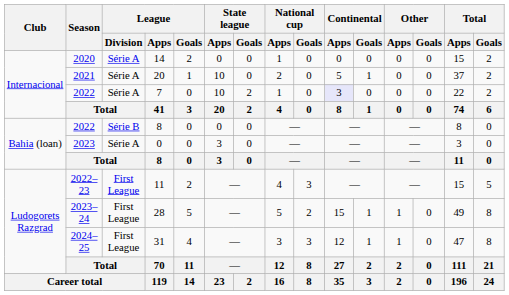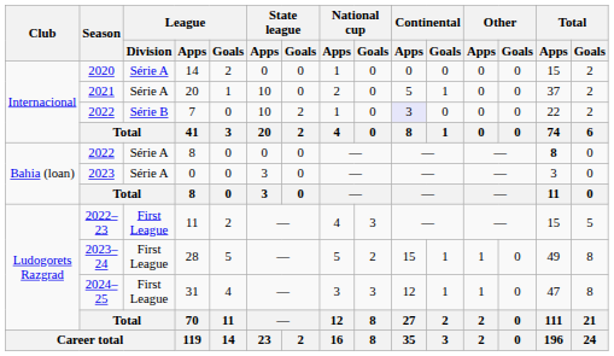 <table class="wikitable" style="text-align:center">
 <tr>
 <th rowspan="2">Club</th>
 <th rowspan="2">Season</th>
 <th colspan="3">League</th>
 <th colspan="2">State league</th>
 <th colspan="2">National cup</th>
 <th colspan="2">Continental</th>
 <th colspan="2">Other</th>
 <th colspan="2">Total</th>
 </tr>
 <tr>
 <th>Division</th>
 <th>Apps</th>
 <th>Goals</th>
 <th>Apps</th>
 <th>Goals</th>
 <th>Apps</th>
 <th>Goals</th>
 <th>Apps</th>
 <th>Goals</th>
 <th>Apps</th>
 <th>Goals</th>
 <th>Apps</th>
 <th>Goals</th>
 </tr>
 <tr>
 <td rowspan="4"><a href='#'>Internacional</a></td>
 <td><a href='#'>2020</a></td>
 <td><a href='#'>Série A</a></td>
 <td>14</td>
 <td>2</td>
 <td>0</td>
 <td>0</td>
 <td>1</td>
 <td>0</td>
 <td>0</td>
 <td>0</td>
 <td>0</td>
 <td>0</td>
 <td>15</td>
 <td>2</td>
 </tr>
 <tr>
 <td><a href='#'>2021</a></td>
 <td>Série A</td>
 <td>20</td>
 <td>1</td>
 <td>10</td>
 <td>0</td>
 <td>2</td>
 <td>0</td>
 <td>5</td>
 <td>1</td>
 <td>0</td>
 <td>0</td>
 <td>37</td>
 <td>2</td>
 </tr>
 <tr>
 <td><a href='#'>2022</a></td>
-<td>Série A</td>
+<td><a href='#'>Série B</a></td>
 <td>7</td>
 <td>0</td>
 <td>10</td>
 <td>2</td>
 <td>1</td>
 <td>0</td>
 <td style="background: lavender;">3</td>
 <td>0</td>
 <td>0</td>
 <td>0</td>
 <td>22</td>
 <td>2</td>
 </tr>
 <tr>
 <th colspan="2">Total</th>
 <th>41</th>
 <th>3</th>
 <th>20</th>
 <th>2</th>
 <th>4</th>
 <th>0</th>
 <th>8</th>
 <th>1</th>
 <th>0</th>
 <th>0</th>
 <th>74</th>
 <th>6</th>
 </tr>
 <tr>
 <td rowspan="3"><a href='#'>Bahia</a> (loan)</td>
 <td><a href='#'>2022</a></td>
-<td><a href='#'>Série B</a></td>
+<td>Série A</td>
 <td>8</td>
 <td>0</td>
 <td>0</td>
 <td>0</td>
 <td colspan="2">—</td>
 <td colspan="2">—</td>
 <td colspan="2">—</td>
-<td>8</td>
+<td><strong>8</strong></td>
 <td>0</td>
 </tr>
 <tr>
 <td><a href='#'>2023</a></td>
 <td>Série A</td>
 <td>0</td>
 <td>0</td>
 <td>3</td>
 <td>0</td>
 <td colspan="2">—</td>
 <td colspan="2">—</td>
 <td colspan="2">—</td>
 <td>3</td>
 <td>0</td>
 </tr>
 <tr>
 <th colspan="2">Total</th>
 <th>8</th>
 <th>0</th>
 <th>3</th>
 <th>0</th>
 <th colspan="2">—</th>
 <th colspan="2">—</th>
 <th colspan="2">—</th>
 <th>11</th>
 <th>0</th>
 </tr>
 <tr>
 <td rowspan="4"><a href='#'>Ludogorets Razgrad</a></td>
 <td><a href='#'>2022–23</a></td>
 <td><a href='#'>First League</a></td>
 <td>11</td>
 <td>2</td>
 <td colspan="2">—</td>
 <td>4</td>
 <td>3</td>
 <td colspan="2">—</td>
 <td colspan="2">—</td>
 <td>15</td>
 <td>5</td>
 </tr>
 <tr>
 <td><a href='#'>2023–24</a></td>
 <td>First League</td>
 <td>28</td>
 <td>5</td>
 <td colspan="2">—</td>
 <td>5</td>
 <td>2</td>
 <td>15</td>
 <td>1</td>
 <td>1</td>
 <td>0</td>
 <td>49</td>
 <td>8</td>
 </tr>
 <tr>
 <td><a href='#'>2024–25</a></td>
 <td>First League</td>
 <td>31</td>
 <td>4</td>
 <td colspan="2">—</td>
 <td>3</td>
 <td>3</td>
 <td>12</td>
 <td>1</td>
 <td>1</td>
 <td>0</td>
 <td>47</td>
 <td>8</td>
 </tr>
 <tr>
 <th colspan="2">Total</th>
 <th>70</th>
 <th>11</th>
 <th colspan="2">—</th>
 <th>12</th>
 <th>8</th>
 <th>27</th>
 <th>2</th>
 <th>2</th>
 <th>0</th>
 <th>111</th>
 <th>21</th>
 </tr>
 <tr>
 <th colspan="3">Career total</th>
 <th>119</th>
 <th>14</th>
 <th>23</th>
 <th>2</th>
 <th>16</th>
 <th>8</th>
 <th>35</th>
 <th>3</th>
 <th>2</th>
 <th>0</th>
 <th>196</th>
 <th>24</th>
 </tr>
 </table>
